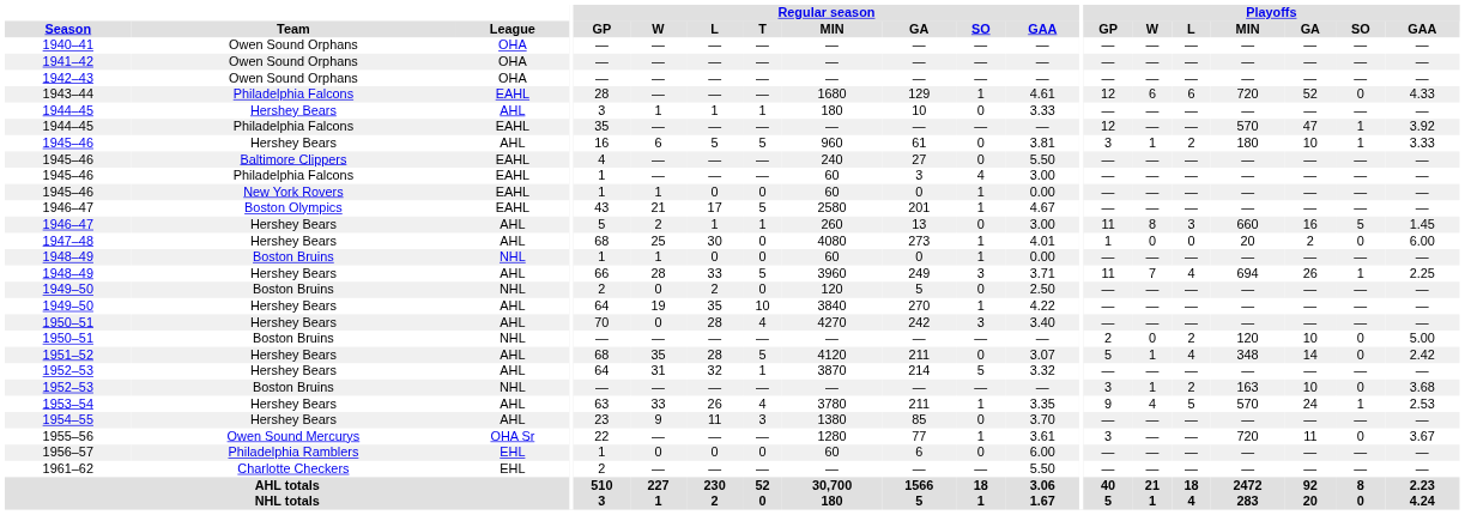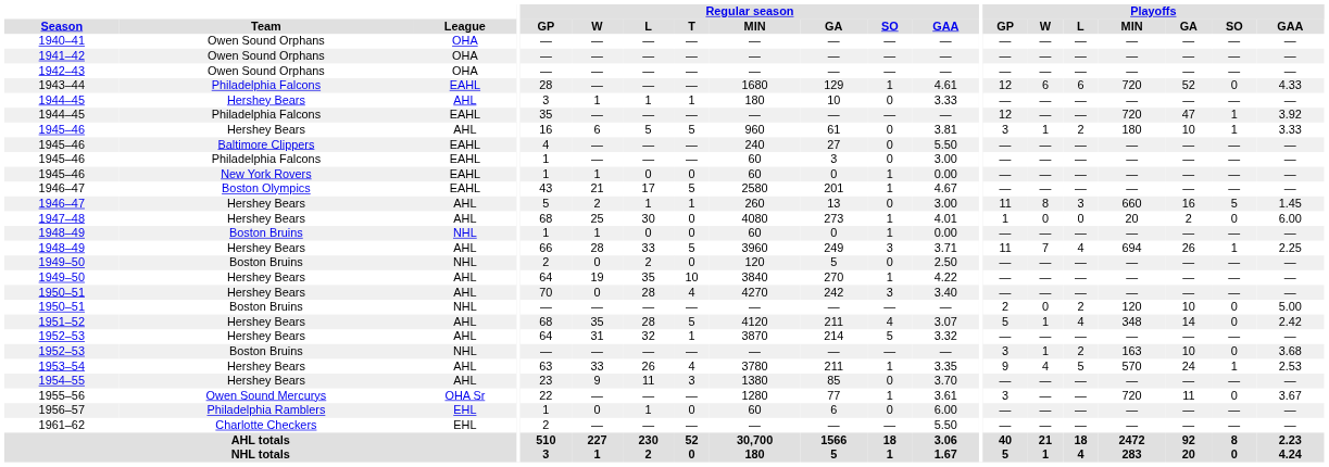 <table border="0" cellpadding="1" cellspacing="0" style="width:90%; text-align:center;">
 <tr bgcolor="#e0e0e0">
 <th colspan="3" bgcolor="#ffffff"></th>
 <th rowspan="99" bgcolor="#ffffff"></th>
 <th colspan="8" bgcolor="#e0e0e0"><a href='#'>Regular season</a></th>
 <th rowspan="99" bgcolor="#ffffff"></th>
 <th colspan="7" bgcolor="#e0e0e0"><a href='#'>Playoffs</a></th>
 </tr>
 <tr bgcolor="#e0e0e0">
 <th><a href='#'>Season</a></th>
 <th>Team</th>
 <th>League</th>
 <th>GP</th>
 <th>W</th>
 <th>L</th>
 <th>T</th>
 <th>MIN</th>
 <th>GA</th>
 <th><a href='#'>SO</a></th>
 <th><a href='#'>GAA</a></th>
 <th>GP</th>
 <th>W</th>
 <th>L</th>
 <th>MIN</th>
 <th>GA</th>
 <th>SO</th>
 <th>GAA</th>
 </tr>
 <tr>
 <td><a href='#'>1940–41</a></td>
 <td>Owen Sound Orphans</td>
 <td><a href='#'>OHA</a></td>
 <td>—</td>
 <td>—</td>
 <td>—</td>
 <td>—</td>
 <td>—</td>
 <td>—</td>
 <td>—</td>
 <td>—</td>
 <td>—</td>
 <td>—</td>
 <td>—</td>
 <td>—</td>
 <td>—</td>
 <td>—</td>
 <td>—</td>
 </tr>
 <tr bgcolor="#f0f0f0">
 <td><a href='#'>1941–42</a></td>
 <td>Owen Sound Orphans</td>
 <td>OHA</td>
 <td>—</td>
 <td>—</td>
 <td>—</td>
 <td>—</td>
 <td>—</td>
 <td>—</td>
 <td>—</td>
 <td>—</td>
 <td>—</td>
 <td>—</td>
 <td>—</td>
 <td>—</td>
 <td>—</td>
 <td>—</td>
 <td>—</td>
 </tr>
 <tr>
 <td><a href='#'>1942–43</a></td>
 <td>Owen Sound Orphans</td>
 <td>OHA</td>
 <td>—</td>
 <td>—</td>
 <td>—</td>
 <td>—</td>
 <td>—</td>
 <td>—</td>
 <td>—</td>
 <td>—</td>
 <td>—</td>
 <td>—</td>
 <td>—</td>
 <td>—</td>
 <td>—</td>
 <td>—</td>
 <td>—</td>
 </tr>
 <tr bgcolor="#f0f0f0">
 <td>1943–44</td>
 <td><a href='#'>Philadelphia Falcons</a></td>
 <td><a href='#'>EAHL</a></td>
 <td>28</td>
 <td>—</td>
 <td>—</td>
 <td>—</td>
 <td>1680</td>
 <td>129</td>
 <td>1</td>
 <td>4.61</td>
 <td>12</td>
 <td>6</td>
 <td>6</td>
 <td>720</td>
 <td>52</td>
 <td>0</td>
 <td>4.33</td>
 </tr>
 <tr>
 <td><a href='#'>1944–45</a></td>
 <td><a href='#'>Hershey Bears</a></td>
 <td><a href='#'>AHL</a></td>
 <td>3</td>
 <td>1</td>
 <td>1</td>
 <td>1</td>
 <td>180</td>
 <td>10</td>
 <td>0</td>
 <td>3.33</td>
 <td>—</td>
 <td>—</td>
 <td>—</td>
 <td>—</td>
 <td>—</td>
 <td>—</td>
 <td>—</td>
 </tr>
 <tr bgcolor="#f0f0f0">
 <td>1944–45</td>
 <td>Philadelphia Falcons</td>
 <td>EAHL</td>
 <td>35</td>
 <td>—</td>
 <td>—</td>
 <td>—</td>
 <td>—</td>
 <td>—</td>
 <td>—</td>
 <td>—</td>
 <td>12</td>
 <td>—</td>
 <td>—</td>
-<td>570</td>
+<td>720</td>
 <td>47</td>
 <td>1</td>
 <td>3.92</td>
 </tr>
 <tr>
 <td><a href='#'>1945–46</a></td>
 <td>Hershey Bears</td>
 <td>AHL</td>
 <td>16</td>
 <td>6</td>
 <td>5</td>
 <td>5</td>
 <td>960</td>
 <td>61</td>
 <td>0</td>
 <td>3.81</td>
 <td>3</td>
 <td>1</td>
 <td>2</td>
 <td>180</td>
 <td>10</td>
 <td>1</td>
 <td>3.33</td>
 </tr>
 <tr bgcolor="#f0f0f0">
 <td>1945–46</td>
 <td><a href='#'>Baltimore Clippers</a></td>
 <td>EAHL</td>
 <td>4</td>
 <td>—</td>
 <td>—</td>
 <td>—</td>
 <td>240</td>
 <td>27</td>
 <td>0</td>
 <td>5.50</td>
 <td>—</td>
 <td>—</td>
 <td>—</td>
 <td>—</td>
 <td>—</td>
 <td>—</td>
 <td>—</td>
 </tr>
 <tr>
 <td>1945–46</td>
 <td>Philadelphia Falcons</td>
 <td>EAHL</td>
 <td>1</td>
 <td>—</td>
 <td>—</td>
 <td>—</td>
 <td>60</td>
 <td>3</td>
-<td>4</td>
+<td>0</td>
 <td>3.00</td>
 <td>—</td>
 <td>—</td>
 <td>—</td>
 <td>—</td>
 <td>—</td>
 <td>—</td>
 <td>—</td>
 </tr>
 <tr bgcolor="#f0f0f0">
 <td>1945–46</td>
 <td><a href='#'>New York Rovers</a></td>
 <td>EAHL</td>
 <td>1</td>
 <td>1</td>
 <td>0</td>
 <td>0</td>
 <td>60</td>
 <td>0</td>
 <td>1</td>
 <td>0.00</td>
 <td>—</td>
 <td>—</td>
 <td>—</td>
 <td>—</td>
 <td>—</td>
 <td>—</td>
 <td>—</td>
 </tr>
 <tr>
 <td>1946–47</td>
 <td><a href='#'>Boston Olympics</a></td>
 <td>EAHL</td>
 <td>43</td>
 <td>21</td>
 <td>17</td>
 <td>5</td>
 <td>2580</td>
 <td>201</td>
 <td>1</td>
 <td>4.67</td>
 <td>—</td>
 <td>—</td>
 <td>—</td>
 <td>—</td>
 <td>—</td>
 <td>—</td>
 <td>—</td>
 </tr>
 <tr bgcolor="#f0f0f0">
 <td><a href='#'>1946–47</a></td>
 <td>Hershey Bears</td>
 <td>AHL</td>
 <td>5</td>
 <td>2</td>
 <td>1</td>
 <td>1</td>
 <td>260</td>
 <td>13</td>
 <td>0</td>
 <td>3.00</td>
 <td>11</td>
 <td>8</td>
 <td>3</td>
 <td>660</td>
 <td>16</td>
 <td>5</td>
 <td>1.45</td>
 </tr>
 <tr>
 <td><a href='#'>1947–48</a></td>
 <td>Hershey Bears</td>
 <td>AHL</td>
 <td>68</td>
 <td>25</td>
 <td>30</td>
 <td>0</td>
 <td>4080</td>
 <td>273</td>
 <td>1</td>
 <td>4.01</td>
 <td>1</td>
 <td>0</td>
 <td>0</td>
 <td>20</td>
 <td>2</td>
 <td>0</td>
 <td>6.00</td>
 </tr>
 <tr bgcolor="#f0f0f0">
 <td><a href='#'>1948–49</a></td>
 <td><a href='#'>Boston Bruins</a></td>
 <td><a href='#'>NHL</a></td>
 <td>1</td>
 <td>1</td>
 <td>0</td>
 <td>0</td>
 <td>60</td>
 <td>0</td>
 <td>1</td>
 <td>0.00</td>
 <td>—</td>
 <td>—</td>
 <td>—</td>
 <td>—</td>
 <td>—</td>
 <td>—</td>
 <td>—</td>
 </tr>
 <tr>
 <td><a href='#'>1948–49</a></td>
 <td>Hershey Bears</td>
 <td>AHL</td>
 <td>66</td>
 <td>28</td>
 <td>33</td>
 <td>5</td>
 <td>3960</td>
 <td>249</td>
 <td>3</td>
 <td>3.71</td>
 <td>11</td>
 <td>7</td>
 <td>4</td>
 <td>694</td>
 <td>26</td>
 <td>1</td>
 <td>2.25</td>
 </tr>
 <tr bgcolor="#f0f0f0">
 <td><a href='#'>1949–50</a></td>
 <td>Boston Bruins</td>
 <td>NHL</td>
 <td>2</td>
 <td>0</td>
 <td>2</td>
 <td>0</td>
 <td>120</td>
 <td>5</td>
 <td>0</td>
 <td>2.50</td>
 <td>—</td>
 <td>—</td>
 <td>—</td>
 <td>—</td>
 <td>—</td>
 <td>—</td>
 <td>—</td>
 </tr>
 <tr>
 <td><a href='#'>1949–50</a></td>
 <td>Hershey Bears</td>
 <td>AHL</td>
 <td>64</td>
 <td>19</td>
 <td>35</td>
 <td>10</td>
 <td>3840</td>
 <td>270</td>
 <td>1</td>
 <td>4.22</td>
 <td>—</td>
 <td>—</td>
 <td>—</td>
 <td>—</td>
 <td>—</td>
 <td>—</td>
 <td>—</td>
 </tr>
 <tr bgcolor="#f0f0f0">
 <td><a href='#'>1950–51</a></td>
 <td>Hershey Bears</td>
 <td>AHL</td>
 <td>70</td>
 <td>0</td>
 <td>28</td>
 <td>4</td>
 <td>4270</td>
 <td>242</td>
 <td>3</td>
 <td>3.40</td>
 <td>—</td>
 <td>—</td>
 <td>—</td>
 <td>—</td>
 <td>—</td>
 <td>—</td>
 <td>—</td>
 </tr>
 <tr>
 <td><a href='#'>1950–51</a></td>
 <td>Boston Bruins</td>
 <td>NHL</td>
 <td>—</td>
 <td>—</td>
 <td>—</td>
 <td>—</td>
 <td>—</td>
 <td>—</td>
 <td>—</td>
 <td>—</td>
 <td>2</td>
 <td>0</td>
 <td>2</td>
 <td>120</td>
 <td>10</td>
 <td>0</td>
 <td>5.00</td>
 </tr>
 <tr bgcolor="#f0f0f0">
 <td><a href='#'>1951–52</a></td>
 <td>Hershey Bears</td>
 <td>AHL</td>
 <td>68</td>
 <td>35</td>
 <td>28</td>
 <td>5</td>
 <td>4120</td>
 <td>211</td>
-<td>0</td>
+<td>4</td>
 <td>3.07</td>
 <td>5</td>
 <td>1</td>
 <td>4</td>
 <td>348</td>
 <td>14</td>
 <td>0</td>
 <td>2.42</td>
 </tr>
 <tr>
 <td><a href='#'>1952–53</a></td>
 <td>Hershey Bears</td>
 <td>AHL</td>
 <td>64</td>
 <td>31</td>
 <td>32</td>
 <td>1</td>
 <td>3870</td>
 <td>214</td>
 <td>5</td>
 <td>3.32</td>
 <td>—</td>
 <td>—</td>
 <td>—</td>
 <td>—</td>
 <td>—</td>
 <td>—</td>
 <td>—</td>
 </tr>
 <tr bgcolor="#f0f0f0">
 <td><a href='#'>1952–53</a></td>
 <td>Boston Bruins</td>
 <td>NHL</td>
 <td>—</td>
 <td>—</td>
 <td>—</td>
 <td>—</td>
 <td>—</td>
 <td>—</td>
 <td>—</td>
 <td>—</td>
 <td>3</td>
 <td>1</td>
 <td>2</td>
 <td>163</td>
 <td>10</td>
 <td>0</td>
 <td>3.68</td>
 </tr>
 <tr>
 <td><a href='#'>1953–54</a></td>
 <td>Hershey Bears</td>
 <td>AHL</td>
 <td>63</td>
 <td>33</td>
 <td>26</td>
 <td>4</td>
 <td>3780</td>
 <td>211</td>
 <td>1</td>
 <td>3.35</td>
 <td>9</td>
 <td>4</td>
 <td>5</td>
 <td>570</td>
 <td>24</td>
 <td>1</td>
 <td>2.53</td>
 </tr>
 <tr bgcolor="#f0f0f0">
 <td><a href='#'>1954–55</a></td>
 <td>Hershey Bears</td>
 <td>AHL</td>
 <td>23</td>
 <td>9</td>
 <td>11</td>
 <td>3</td>
 <td>1380</td>
 <td>85</td>
 <td>0</td>
 <td>3.70</td>
 <td>—</td>
 <td>—</td>
 <td>—</td>
 <td>—</td>
 <td>—</td>
 <td>—</td>
 <td>—</td>
 </tr>
 <tr>
 <td>1955–56</td>
 <td><a href='#'>Owen Sound Mercurys</a></td>
 <td><a href='#'>OHA Sr</a></td>
 <td>22</td>
 <td>—</td>
 <td>—</td>
 <td>—</td>
 <td>1280</td>
 <td>77</td>
 <td>1</td>
 <td>3.61</td>
 <td>3</td>
 <td>—</td>
 <td>—</td>
 <td>720</td>
 <td>11</td>
 <td>0</td>
 <td>3.67</td>
 </tr>
 <tr bgcolor="#f0f0f0">
 <td>1956–57</td>
 <td><a href='#'>Philadelphia Ramblers</a></td>
 <td><a href='#'>EHL</a></td>
 <td>1</td>
 <td>0</td>
-<td>0</td>
+<td>1</td>
 <td>0</td>
 <td>60</td>
 <td>6</td>
 <td>0</td>
 <td>6.00</td>
 <td>—</td>
 <td>—</td>
 <td>—</td>
 <td>—</td>
 <td>—</td>
 <td>—</td>
 <td>—</td>
 </tr>
 <tr>
 <td>1961–62</td>
 <td><a href='#'>Charlotte Checkers</a></td>
 <td>EHL</td>
 <td>2</td>
 <td>—</td>
 <td>—</td>
 <td>—</td>
 <td>—</td>
 <td>—</td>
 <td>—</td>
 <td>5.50</td>
 <td>—</td>
 <td>—</td>
 <td>—</td>
 <td>—</td>
 <td>—</td>
 <td>—</td>
 <td>—</td>
 </tr>
 <tr bgcolor="#e0e0e0">
 <th colspan=3>AHL totals</th>
 <th>510</th>
 <th>227</th>
 <th>230</th>
 <th>52</th>
 <th>30,700</th>
 <th>1566</th>
 <th>18</th>
 <th>3.06</th>
 <th>40</th>
 <th>21</th>
 <th>18</th>
 <th>2472</th>
 <th>92</th>
 <th>8</th>
 <th>2.23</th>
 </tr>
 <tr bgcolor="#e0e0e0">
 <th colspan=3>NHL totals</th>
 <th>3</th>
 <th>1</th>
 <th>2</th>
 <th>0</th>
 <th>180</th>
 <th>5</th>
 <th>1</th>
 <th>1.67</th>
 <th>5</th>
 <th>1</th>
 <th>4</th>
 <th>283</th>
 <th>20</th>
 <th>0</th>
 <th>4.24</th>
 </tr>
 </table>
